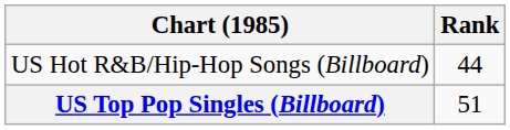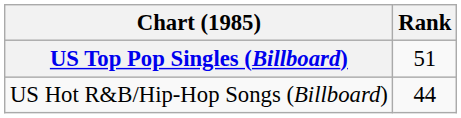 <table class="wikitable plainrowheaders">
 <tr>
 <th>Chart (1985)</th>
 <th>Rank</th>
 </tr>
 <tr>
+<th scope="row"><a href='#'>US Top Pop Singles (<em>Billboard</em>)</a></th>
+<td style="text-align:center;">51</td>
+</tr>
+<tr>
 <td>US Hot R&B/Hip-Hop Songs (<em>Billboard</em>)</td>
 <td style="text-align:center;">44</td>
 </tr>
-<tr>
-<th scope="row"><a href='#'>US Top Pop Singles (<em>Billboard</em>)</a></th>
-<td style="text-align:center;">51</td>
-</tr>
 </table>
